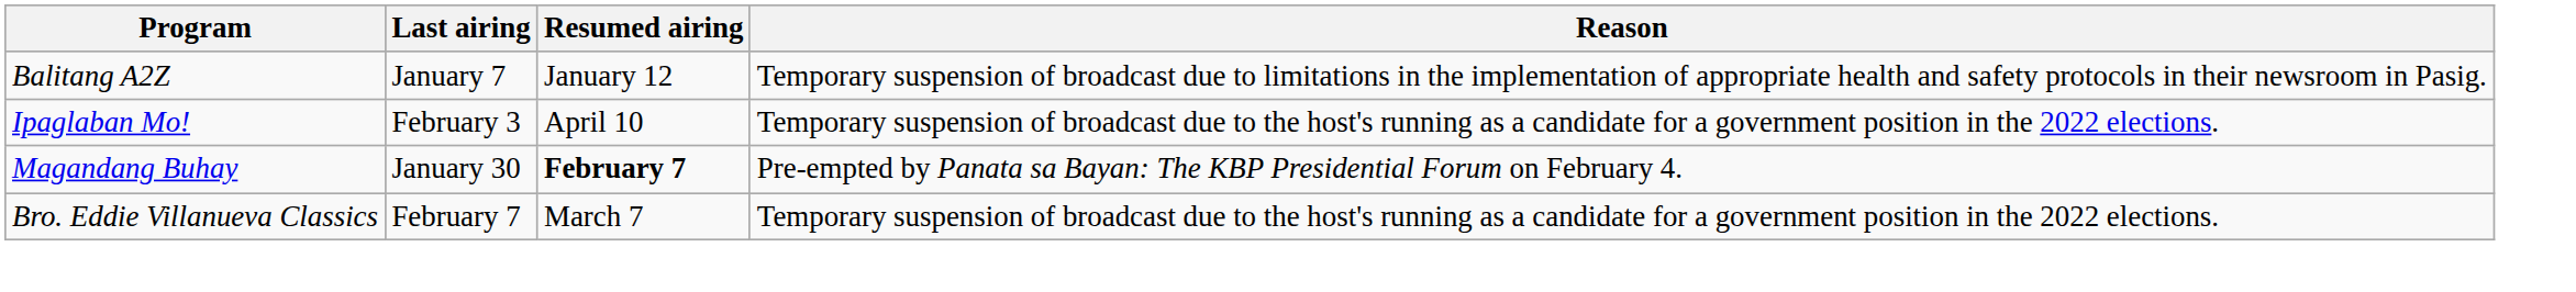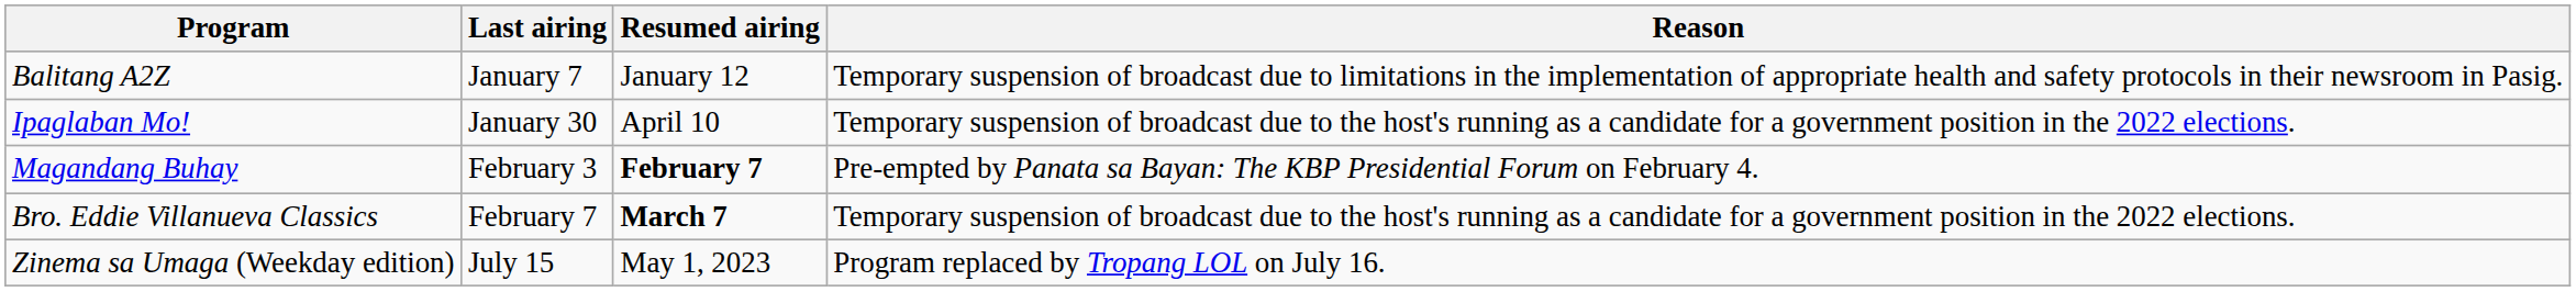 <table class="wikitable">
 <tr>
 <th>Program</th>
 <th>Last airing</th>
 <th>Resumed airing</th>
 <th>Reason</th>
 </tr>
 <tr>
 <td><em>Balitang A2Z</em></td>
 <td>January 7</td>
 <td>January 12</td>
 <td>Temporary suspension of broadcast due to limitations in the implementation of appropriate health and safety protocols in their newsroom in Pasig.</td>
 </tr>
 <tr>
 <td><em><a href='#'>Ipaglaban Mo!</a></em></td>
-<td>February 3</td>
+<td>January 30</td>
 <td>April 10</td>
 <td>Temporary suspension of broadcast due to the host's running as a candidate for a government position in the <a href='#'>2022 elections</a>.</td>
 </tr>
 <tr>
 <td><em><a href='#'>Magandang Buhay</a></em></td>
-<td>January 30</td>
+<td>February 3</td>
 <td><strong>February 7</strong></td>
 <td>Pre-empted by <em>Panata sa Bayan: The KBP Presidential Forum</em> on February 4.</td>
 </tr>
 <tr>
 <td><em>Bro. Eddie Villanueva Classics</em></td>
 <td>February 7</td>
-<td>March 7</td>
+<td><strong>March 7</strong></td>
 <td>Temporary suspension of broadcast due to the host's running as a candidate for a government position in the 2022 elections.</td>
 </tr>
+<tr>
+<td><em>Zinema sa Umaga</em> (Weekday edition)</td>
+<td>July 15</td>
+<td>May 1, 2023</td>
+<td>Program replaced by <em><a href='#'>Tropang LOL</a></em> on July 16.</td>
+</tr>
 </table>
